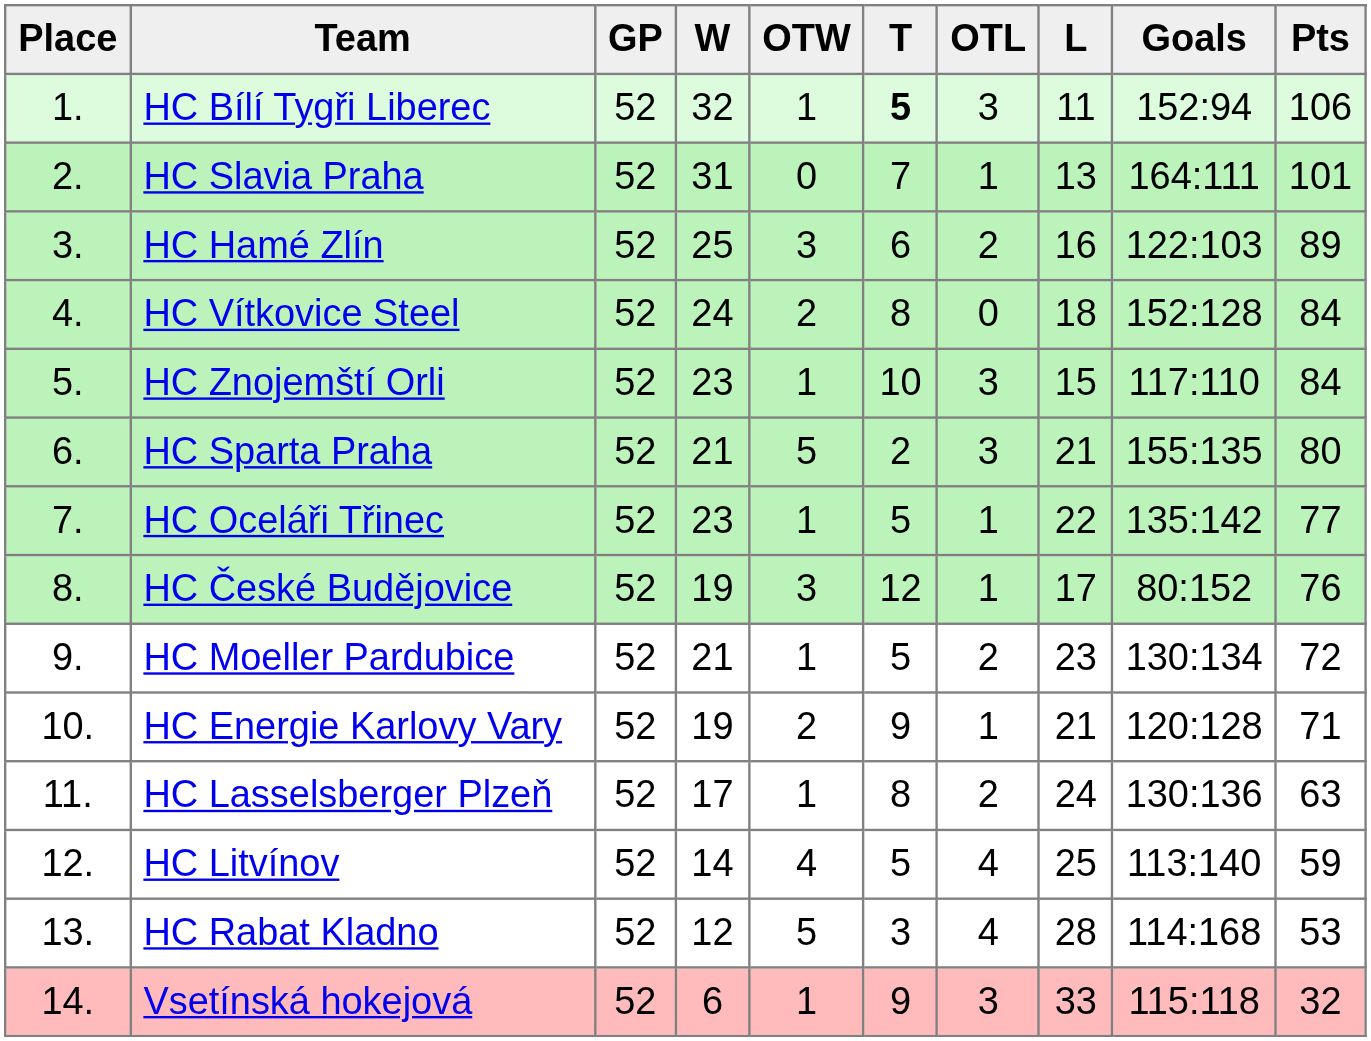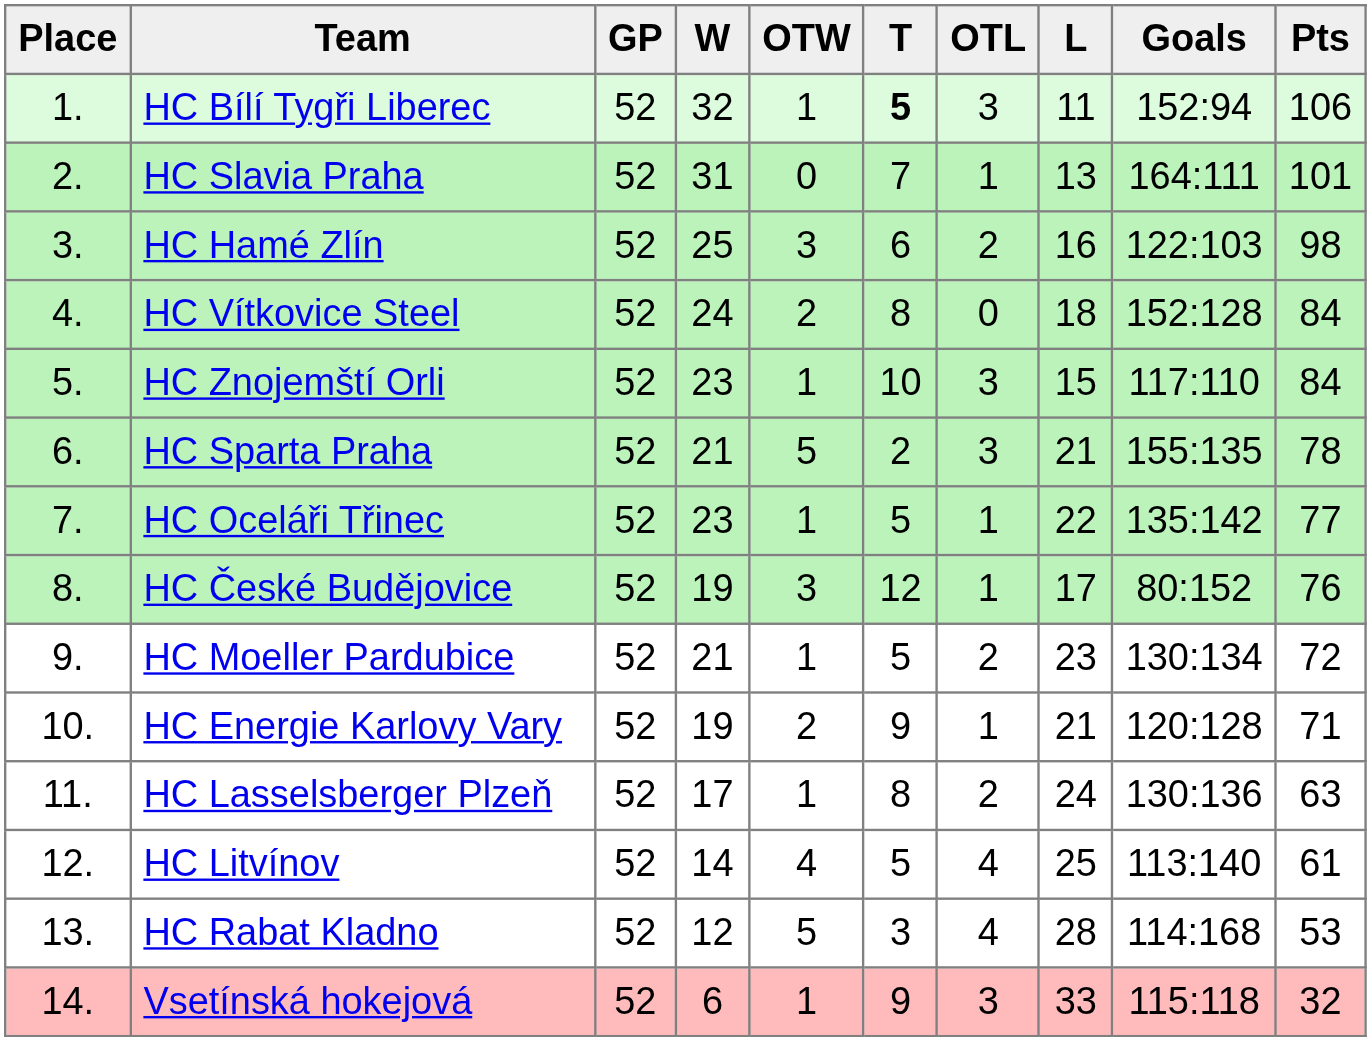 <table style=border-collapse:collapse border=1 cellspacing=0 cellpadding=5>
 <tr align=center bgcolor=#efefef>
 <th width="20">Place</th>
 <th width="185">Team</th>
 <th width="20">GP</th>
 <th width="20">W</th>
 <th width="20">OTW</th>
 <th width="20">T</th>
 <th width="20">OTL</th>
 <th width="20">L</th>
 <th width="40">Goals</th>
 <th width="20">Pts</th>
 </tr>
 <tr style="text-align:center;background:#DDFCDD">
 <td>1.</td>
 <td align="left"><a href='#'>HC Bílí Tygři Liberec</a></td>
 <td>52</td>
 <td>32</td>
 <td>1</td>
 <td><strong>5</strong></td>
 <td>3</td>
 <td>11</td>
 <td>152:94</td>
 <td>106</td>
 </tr>
 <tr style="text-align:center;background:#BBF3BB">
 <td>2.</td>
 <td align="left"><a href='#'>HC Slavia Praha</a></td>
 <td>52</td>
 <td>31</td>
 <td>0</td>
 <td>7</td>
 <td>1</td>
 <td>13</td>
 <td>164:111</td>
 <td>101</td>
 </tr>
 <tr style="text-align:center;background:#BBF3BB">
 <td>3.</td>
 <td align="left"><a href='#'>HC Hamé Zlín</a></td>
 <td>52</td>
 <td>25</td>
 <td>3</td>
 <td>6</td>
 <td>2</td>
 <td>16</td>
 <td>122:103</td>
-<td>89</td>
+<td>98</td>
 </tr>
 <tr style="text-align:center;background:#BBF3BB">
 <td>4.</td>
 <td align="left"><a href='#'>HC Vítkovice Steel</a></td>
 <td>52</td>
 <td>24</td>
 <td>2</td>
 <td>8</td>
 <td>0</td>
 <td>18</td>
 <td>152:128</td>
 <td>84</td>
 </tr>
 <tr style="text-align:center;background:#BBF3BB">
 <td>5.</td>
 <td align="left"><a href='#'>HC Znojemští Orli</a></td>
 <td>52</td>
 <td>23</td>
 <td>1</td>
 <td>10</td>
 <td>3</td>
 <td>15</td>
 <td>117:110</td>
 <td>84</td>
 </tr>
 <tr style="text-align:center;background:#BBF3BB">
 <td>6.</td>
 <td align="left"><a href='#'>HC Sparta Praha</a></td>
 <td>52</td>
 <td>21</td>
 <td>5</td>
 <td>2</td>
 <td>3</td>
 <td>21</td>
 <td>155:135</td>
-<td>80</td>
+<td>78</td>
 </tr>
 <tr style="text-align:center;background:#BBF3BB">
 <td>7.</td>
 <td align="left"><a href='#'>HC Oceláři Třinec</a></td>
 <td>52</td>
 <td>23</td>
 <td>1</td>
 <td>5</td>
 <td>1</td>
 <td>22</td>
 <td>135:142</td>
 <td>77</td>
 </tr>
 <tr style="text-align:center;background:#BBF3BB">
 <td>8.</td>
 <td align="left"><a href='#'>HC České Budějovice</a></td>
 <td>52</td>
 <td>19</td>
 <td>3</td>
 <td>12</td>
 <td>1</td>
 <td>17</td>
 <td>80:152</td>
 <td>76</td>
 </tr>
 <tr align=center>
 <td>9.</td>
 <td align="left"><a href='#'>HC Moeller Pardubice</a></td>
 <td>52</td>
 <td>21</td>
 <td>1</td>
 <td>5</td>
 <td>2</td>
 <td>23</td>
 <td>130:134</td>
 <td>72</td>
 </tr>
 <tr align=center>
 <td>10.</td>
 <td align="left"><a href='#'>HC Energie Karlovy Vary</a></td>
 <td>52</td>
 <td>19</td>
 <td>2</td>
 <td>9</td>
 <td>1</td>
 <td>21</td>
 <td>120:128</td>
 <td>71</td>
 </tr>
 <tr align=center>
 <td>11.</td>
 <td align="left"><a href='#'>HC Lasselsberger Plzeň</a></td>
 <td>52</td>
 <td>17</td>
 <td>1</td>
 <td>8</td>
 <td>2</td>
 <td>24</td>
 <td>130:136</td>
 <td>63</td>
 </tr>
 <tr align=center>
 <td>12.</td>
 <td align="left"><a href='#'>HC Litvínov</a></td>
 <td>52</td>
 <td>14</td>
 <td>4</td>
 <td>5</td>
 <td>4</td>
 <td>25</td>
 <td>113:140</td>
-<td>59</td>
+<td>61</td>
 </tr>
 <tr align=center>
 <td>13.</td>
 <td align="left"><a href='#'>HC Rabat Kladno</a></td>
 <td>52</td>
 <td>12</td>
 <td>5</td>
 <td>3</td>
 <td>4</td>
 <td>28</td>
 <td>114:168</td>
 <td>53</td>
 </tr>
 <tr style="text-align:center;background:#FFBBBB">
 <td>14.</td>
 <td align="left"><a href='#'>Vsetínská hokejová</a></td>
 <td>52</td>
 <td>6</td>
 <td>1</td>
 <td>9</td>
 <td>3</td>
 <td>33</td>
 <td>115:118</td>
 <td>32</td>
 </tr>
 </table>
